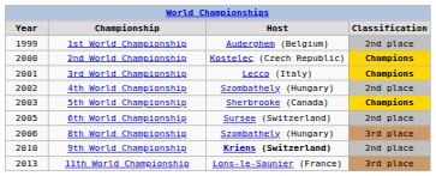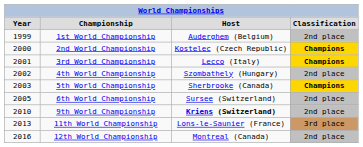 <table class="wikitable" style=font-size:90%>
 <tr align=center style="background:#B0C4DE;">
 <td colspan=4><strong><a href='#'>World Championships</a></strong></td>
 </tr>
 <tr align=center bgcolor="#dddddd">
 <td width=50><strong>Year</strong></td>
 <td width=200><strong>Championship</strong></td>
 <td width=180><strong>Host</strong></td>
 <td width=100><strong>Classification</strong></td>
 </tr>
 <tr align=center>
 <td>1999</td>
 <td><a href='#'>1st World Championship</a></td>
 <td><a href='#'>Auderghem</a> (Belgium)</td>
 <td bgcolor="silver" align="center"> 2nd place</td>
 </tr>
 <tr align=center>
 <td>2000</td>
 <td><a href='#'>2nd World Championship</a></td>
 <td><a href='#'>Kostelec</a> (Czech Republic)</td>
 <td bgcolor="gold" align="center">  <strong>Champions</strong></td>
 </tr>
 <tr align=center>
 <td>2001</td>
 <td><a href='#'>3rd World Championship</a></td>
 <td><a href='#'>Lecco</a> (Italy)</td>
 <td bgcolor="gold" align="center">  <strong>Champions</strong></td>
 </tr>
 <tr align=center>
 <td>2002</td>
 <td><a href='#'>4th World Championship</a></td>
 <td><a href='#'>Szombathely</a> (Hungary)</td>
 <td bgcolor="silver" align="center"> 2nd place</td>
 </tr>
 <tr align=center>
 <td>2003</td>
 <td><a href='#'>5th World Championship</a></td>
 <td><a href='#'>Sherbrooke</a> (Canada)</td>
 <td bgcolor="gold" align="center">  <strong>Champions</strong></td>
 </tr>
 <tr align=center>
 <td>2005</td>
 <td><a href='#'>6th World Championship</a></td>
 <td><a href='#'>Sursee</a> (Switzerland)</td>
 <td bgcolor="silver" align="center"> 2nd place</td>
 </tr>
 <tr align=center>
-<td>2006</td>
-<td><a href='#'>8th World Championship</a></td>
-<td><a href='#'>Szombathely</a> (Hungary)</td>
-<td bgcolor="#CC9966" align="center"> 3rd place</td>
-</tr>
-<tr align=center>
 <td>2010</td>
 <td><a href='#'>9th World Championship</a></td>
 <td><strong><a href='#'>Kriens</a> (Switzerland)</strong></td>
 <td bgcolor="silver" align="center"> 2nd place</td>
 </tr>
 <tr align=center>
 <td>2013</td>
 <td><a href='#'>11th World Championship</a></td>
 <td><a href='#'>Lons-le-Saunier</a> (France)</td>
 <td bgcolor="#CC9966" align="center"> 3rd place</td>
 </tr>
+<tr align=center>
+<td>2016</td>
+<td><a href='#'>12th World Championship</a></td>
+<td><a href='#'>Montreal</a> (Canada)</td>
+<td bgcolor="silver" align="center"> 2nd place</td>
+</tr>
 </table>
